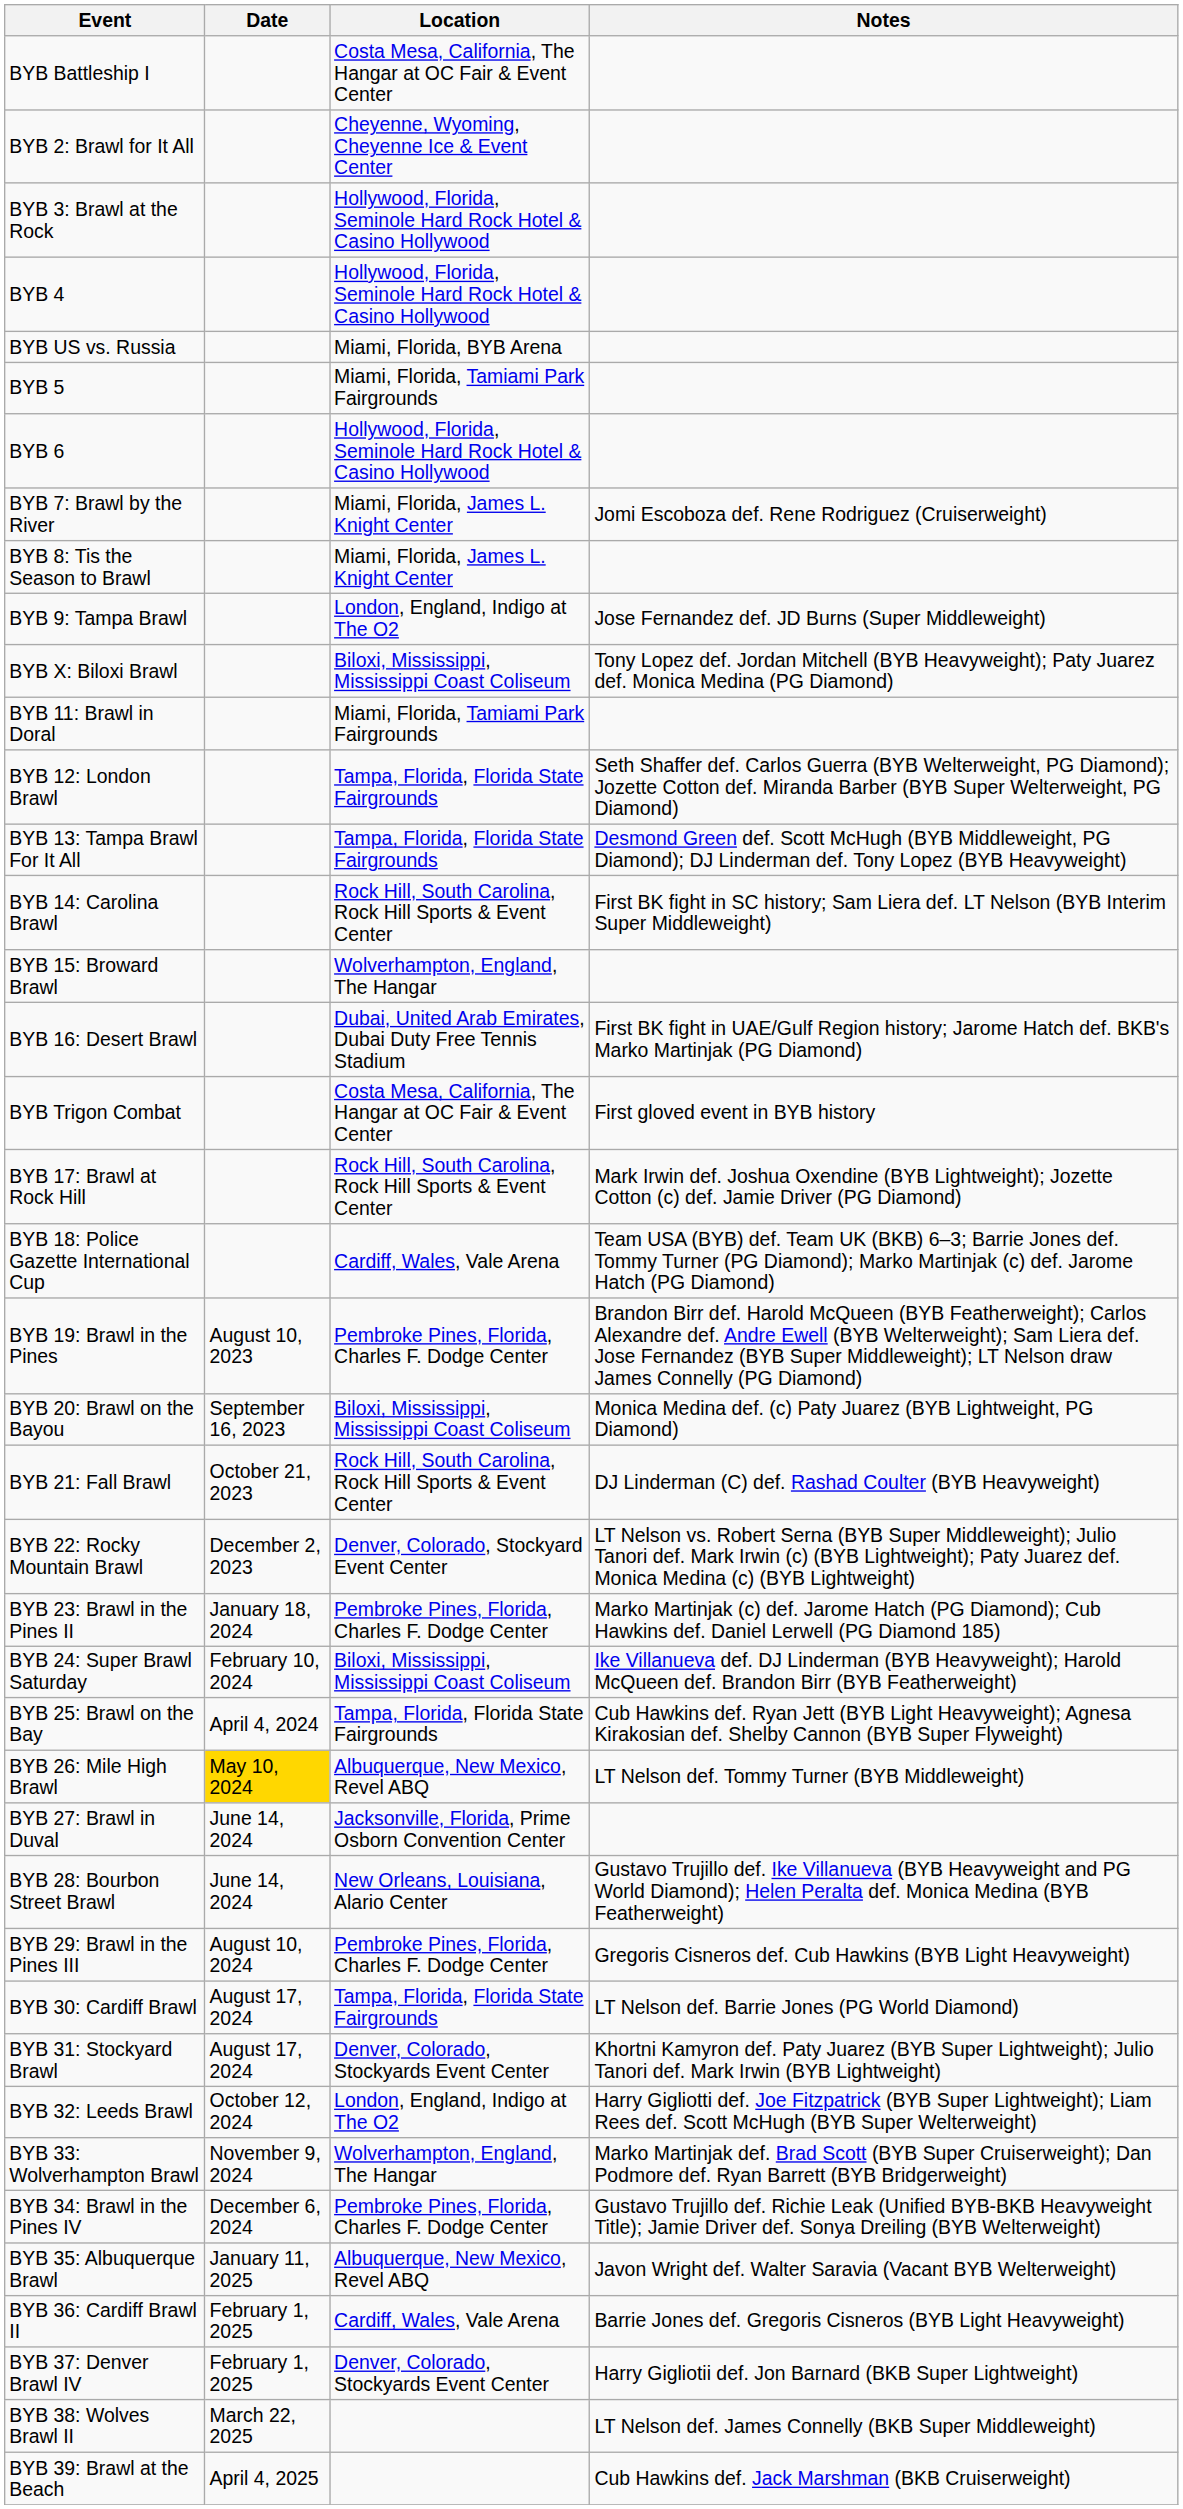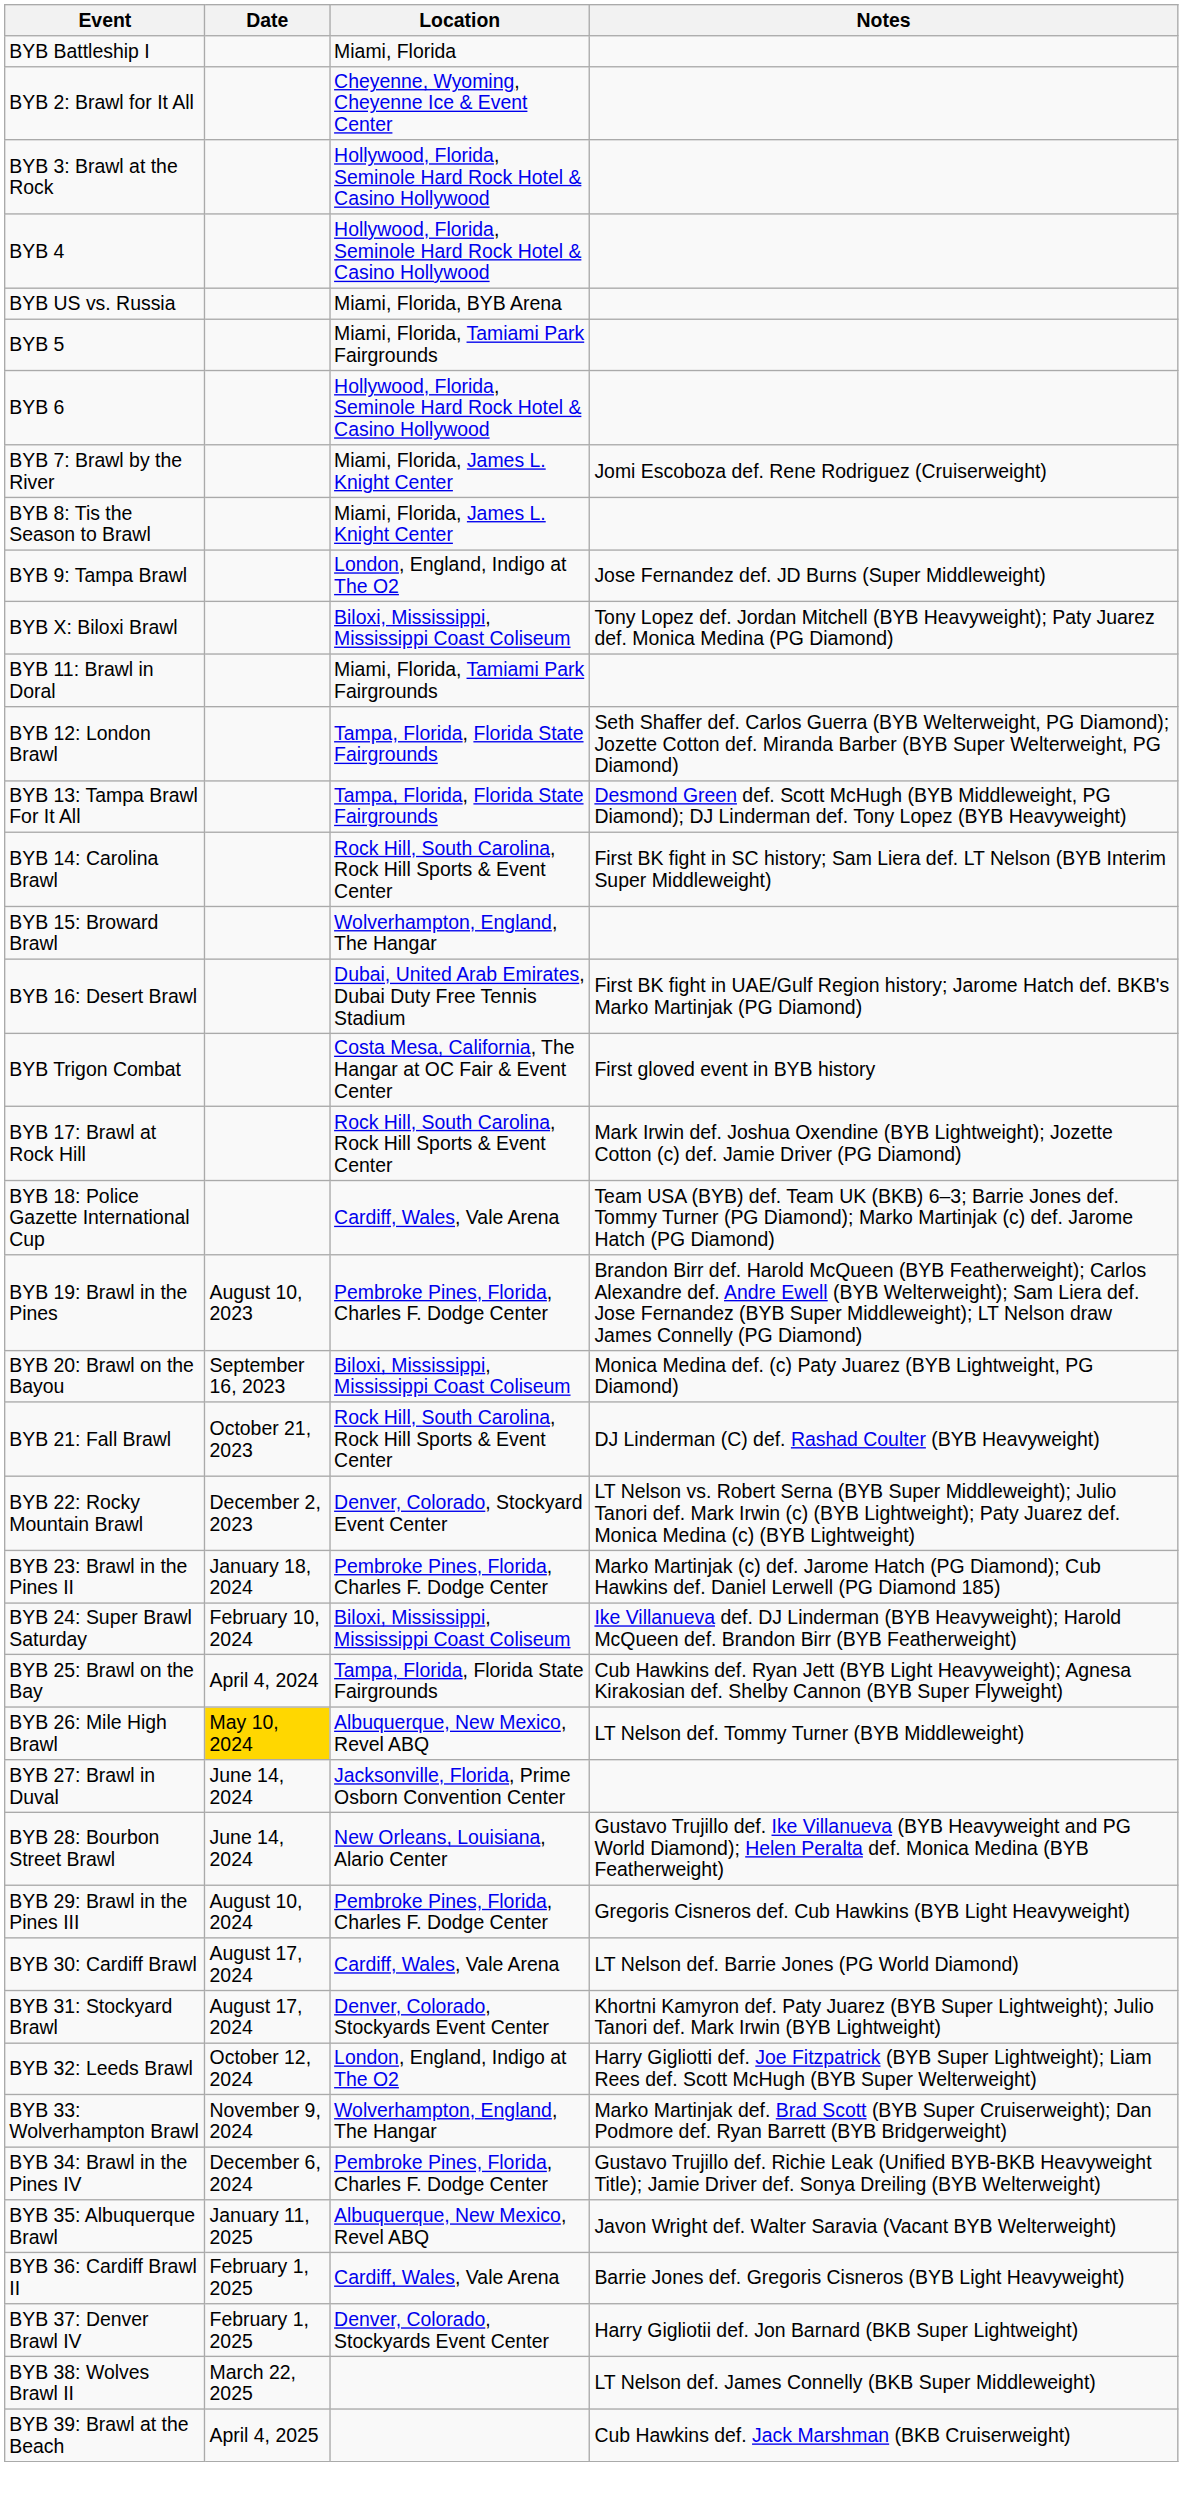 <table class="sortable wikitable " style="font-size:90%;">
 <tr>
 <th scope="col">Event</th>
 <th scope="col">Date</th>
 <th scope="col">Location</th>
 <th scope="col">Notes</th>
 </tr>
 <tr>
 <td>BYB Battleship I</td>
 <td></td>
-<td> <a href='#'>Costa Mesa, California</a>, The Hangar at OC Fair & Event Center</td>
+<td> Miami, Florida</td>
 <td></td>
 </tr>
 <tr>
 <td>BYB 2: Brawl for It All</td>
 <td></td>
 <td> <a href='#'>Cheyenne, Wyoming</a>, <a href='#'>Cheyenne Ice & Event Center</a></td>
 <td></td>
 </tr>
 <tr>
 <td>BYB 3: Brawl at the Rock</td>
 <td></td>
 <td> <a href='#'>Hollywood, Florida</a>, <a href='#'>Seminole Hard Rock Hotel & Casino Hollywood</a></td>
 <td></td>
 </tr>
 <tr>
 <td>BYB 4</td>
 <td></td>
 <td> <a href='#'>Hollywood, Florida</a>, <a href='#'>Seminole Hard Rock Hotel & Casino Hollywood</a></td>
 <td></td>
 </tr>
 <tr>
 <td>BYB US vs. Russia</td>
 <td></td>
 <td> Miami, Florida, BYB Arena</td>
 <td></td>
 </tr>
 <tr>
 <td>BYB 5</td>
 <td></td>
 <td> Miami, Florida, <a href='#'>Tamiami Park</a> Fairgrounds</td>
 <td></td>
 </tr>
 <tr>
 <td>BYB 6</td>
 <td></td>
 <td> <a href='#'>Hollywood, Florida</a>, <a href='#'>Seminole Hard Rock Hotel & Casino Hollywood</a></td>
 </tr>
 <tr>
 <td>BYB 7: Brawl by the River</td>
 <td></td>
 <td> Miami, Florida, <a href='#'>James L. Knight Center</a></td>
 <td>Jomi Escoboza def. Rene Rodriguez (Cruiserweight)</td>
 </tr>
 <tr>
 <td>BYB 8: Tis the Season to Brawl</td>
 <td></td>
 <td> Miami, Florida, <a href='#'>James L. Knight Center</a></td>
 <td></td>
 </tr>
 <tr>
 <td>BYB 9: Tampa Brawl</td>
 <td></td>
 <td> <a href='#'>London</a>, England, Indigo at <a href='#'>The O2</a></td>
 <td>Jose Fernandez def. JD Burns (Super Middleweight)</td>
 </tr>
 <tr>
 <td>BYB X: Biloxi Brawl</td>
 <td></td>
 <td> <a href='#'>Biloxi, Mississippi</a>, <a href='#'>Mississippi Coast Coliseum</a></td>
 <td>Tony Lopez def. Jordan Mitchell (BYB Heavyweight); Paty Juarez def. Monica Medina (PG Diamond)</td>
 </tr>
 <tr>
 <td>BYB 11: Brawl in Doral</td>
 <td></td>
 <td> Miami, Florida, <a href='#'>Tamiami Park</a> Fairgrounds</td>
 <td></td>
 </tr>
 <tr>
 <td>BYB 12: London Brawl</td>
 <td></td>
 <td> <a href='#'>Tampa, Florida</a>, <a href='#'>Florida State Fairgrounds</a></td>
 <td>Seth Shaffer def. Carlos Guerra (BYB Welterweight, PG Diamond); Jozette Cotton def. Miranda Barber (BYB Super Welterweight, PG Diamond)</td>
 </tr>
 <tr>
 <td>BYB 13: Tampa Brawl For It All</td>
 <td></td>
 <td> <a href='#'>Tampa, Florida</a>, <a href='#'>Florida State Fairgrounds</a></td>
 <td><a href='#'>Desmond Green</a> def. Scott McHugh (BYB Middleweight, PG Diamond); DJ Linderman def. Tony Lopez (BYB Heavyweight)</td>
 </tr>
 <tr>
 <td>BYB 14: Carolina Brawl</td>
 <td></td>
 <td> <a href='#'>Rock Hill, South Carolina</a>, Rock Hill Sports & Event Center</td>
 <td>First BK fight in SC history; Sam Liera def. LT Nelson (BYB Interim Super Middleweight)</td>
 </tr>
 <tr>
 <td>BYB 15: Broward Brawl</td>
 <td></td>
 <td> <a href='#'>Wolverhampton, England</a>, The Hangar</td>
 <td></td>
 </tr>
 <tr>
 <td>BYB 16: Desert Brawl</td>
 <td></td>
 <td> <a href='#'>Dubai, United Arab Emirates</a>, Dubai Duty Free Tennis Stadium</td>
 <td>First BK fight in UAE/Gulf Region history; Jarome Hatch def. BKB's Marko Martinjak (PG Diamond)</td>
 </tr>
 <tr>
 <td>BYB Trigon Combat</td>
 <td></td>
 <td> <a href='#'>Costa Mesa, California</a>, The Hangar at OC Fair & Event Center</td>
 <td>First gloved event in BYB history</td>
 </tr>
 <tr>
 <td>BYB 17: Brawl at Rock Hill</td>
 <td></td>
 <td> <a href='#'>Rock Hill, South Carolina</a>, Rock Hill Sports & Event Center</td>
 <td>Mark Irwin def. Joshua Oxendine (BYB Lightweight); Jozette Cotton (c) def. Jamie Driver (PG Diamond)</td>
 </tr>
 <tr>
 <td>BYB 18: Police Gazette International Cup</td>
 <td></td>
 <td> <a href='#'>Cardiff, Wales</a>, Vale Arena</td>
 <td>Team USA (BYB) def. Team UK (BKB) 6–3; Barrie Jones def. Tommy Turner (PG Diamond); Marko Martinjak (c) def. Jarome Hatch (PG Diamond)</td>
 </tr>
 <tr>
 <td>BYB 19: Brawl in the Pines</td>
 <td>August 10, 2023</td>
 <td> <a href='#'>Pembroke Pines, Florida</a>, Charles F. Dodge Center</td>
 <td>Brandon Birr def. Harold McQueen (BYB Featherweight); Carlos Alexandre def. <a href='#'>Andre Ewell</a> (BYB Welterweight); Sam Liera def. Jose Fernandez (BYB Super Middleweight); LT Nelson draw James Connelly (PG Diamond)</td>
 </tr>
 <tr>
 <td>BYB 20: Brawl on the Bayou</td>
 <td>September 16, 2023</td>
 <td> <a href='#'>Biloxi, Mississippi</a>, <a href='#'>Mississippi Coast Coliseum</a></td>
 <td>Monica Medina def. (c) Paty Juarez (BYB Lightweight, PG Diamond)</td>
 </tr>
 <tr>
 <td>BYB 21: Fall Brawl</td>
 <td>October 21, 2023</td>
 <td> <a href='#'>Rock Hill, South Carolina</a>, Rock Hill Sports & Event Center</td>
 <td>DJ Linderman (C) def. <a href='#'>Rashad Coulter</a> (BYB Heavyweight)</td>
 </tr>
 <tr>
 <td>BYB 22: Rocky Mountain Brawl</td>
 <td>December 2, 2023</td>
 <td> <a href='#'>Denver, Colorado</a>, Stockyard Event Center</td>
 <td>LT Nelson vs. Robert Serna (BYB Super Middleweight); Julio Tanori def. Mark Irwin (c) (BYB Lightweight); Paty Juarez def. Monica Medina (c) (BYB Lightweight)</td>
 </tr>
 <tr>
 <td>BYB 23: Brawl in the Pines II</td>
 <td>January 18, 2024</td>
 <td> <a href='#'>Pembroke Pines, Florida</a>, Charles F. Dodge Center</td>
 <td>Marko Martinjak (c) def. Jarome Hatch (PG Diamond); Cub Hawkins def. Daniel Lerwell (PG Diamond 185)</td>
 </tr>
 <tr>
 <td>BYB 24: Super Brawl Saturday</td>
 <td>February 10, 2024</td>
 <td> <a href='#'>Biloxi, Mississippi</a>, <a href='#'>Mississippi Coast Coliseum</a></td>
 <td><a href='#'>Ike Villanueva</a> def. DJ Linderman (BYB Heavyweight); Harold McQueen def. Brandon Birr (BYB Featherweight)</td>
 </tr>
 <tr>
 <td>BYB 25: Brawl on the Bay</td>
 <td>April 4, 2024</td>
 <td> <a href='#'>Tampa, Florida</a>, Florida State Fairgrounds</td>
 <td>Cub Hawkins def. Ryan Jett (BYB Light Heavyweight); Agnesa Kirakosian def. Shelby Cannon (BYB Super Flyweight)</td>
 </tr>
 <tr>
 <td>BYB 26: Mile High Brawl</td>
 <td style="background: gold;">May 10, 2024</td>
 <td> <a href='#'>Albuquerque, New Mexico</a>, Revel ABQ</td>
 <td>LT Nelson def. Tommy Turner (BYB Middleweight)</td>
 </tr>
 <tr>
 <td>BYB 27: Brawl in Duval</td>
 <td>June 14, 2024</td>
 <td> <a href='#'>Jacksonville, Florida</a>, Prime Osborn Convention Center</td>
 <td></td>
 </tr>
 <tr>
 <td>BYB 28: Bourbon Street Brawl</td>
 <td>June 14, 2024</td>
 <td> <a href='#'>New Orleans, Louisiana</a>, Alario Center</td>
 <td>Gustavo Trujillo def. <a href='#'>Ike Villanueva</a> (BYB Heavyweight and PG World Diamond); <a href='#'>Helen Peralta</a> def. Monica Medina (BYB Featherweight)</td>
 </tr>
 <tr>
 <td>BYB 29: Brawl in the Pines III</td>
 <td>August 10, 2024</td>
 <td> <a href='#'>Pembroke Pines, Florida</a>, Charles F. Dodge Center</td>
 <td>Gregoris Cisneros def. Cub Hawkins (BYB Light Heavyweight)</td>
 </tr>
 <tr>
 <td>BYB 30: Cardiff Brawl</td>
 <td>August 17, 2024</td>
-<td> <a href='#'>Tampa, Florida</a>, <a href='#'>Florida State Fairgrounds</a></td>
+<td> <a href='#'>Cardiff, Wales</a>, Vale Arena</td>
 <td>LT Nelson def. Barrie Jones (PG World Diamond)</td>
 </tr>
 <tr>
 <td>BYB 31: Stockyard Brawl</td>
 <td>August 17, 2024</td>
 <td> <a href='#'>Denver, Colorado</a>, Stockyards Event Center</td>
 <td>Khortni Kamyron def. Paty Juarez (BYB Super Lightweight); Julio Tanori def. Mark Irwin (BYB Lightweight)</td>
 </tr>
 <tr>
 <td>BYB 32: Leeds Brawl</td>
 <td>October 12, 2024</td>
 <td> <a href='#'>London</a>, England, Indigo at <a href='#'>The O2</a></td>
 <td>Harry Gigliotti def. <a href='#'>Joe Fitzpatrick</a> (BYB Super Lightweight); Liam Rees def. Scott McHugh (BYB Super Welterweight)</td>
 </tr>
 <tr>
 <td>BYB 33: Wolverhampton Brawl</td>
 <td>November 9, 2024</td>
 <td> <a href='#'>Wolverhampton, England</a>, The Hangar</td>
 <td>Marko Martinjak def. <a href='#'>Brad Scott</a> (BYB Super Cruiserweight); Dan Podmore def. Ryan Barrett (BYB Bridgerweight)</td>
 </tr>
 <tr>
 <td>BYB 34: Brawl in the Pines IV</td>
 <td>December 6, 2024</td>
 <td> <a href='#'>Pembroke Pines, Florida</a>, Charles F. Dodge Center</td>
 <td>Gustavo Trujillo def. Richie Leak (Unified BYB-BKB Heavyweight Title); Jamie Driver def. Sonya Dreiling (BYB Welterweight)</td>
 </tr>
 <tr>
 <td>BYB 35: Albuquerque Brawl</td>
 <td>January 11, 2025</td>
 <td> <a href='#'>Albuquerque, New Mexico</a>, Revel ABQ</td>
 <td>Javon Wright def. Walter Saravia (Vacant BYB Welterweight)</td>
 </tr>
 <tr>
 <td>BYB 36: Cardiff Brawl II</td>
 <td>February 1, 2025</td>
 <td> <a href='#'>Cardiff, Wales</a>, Vale Arena</td>
 <td>Barrie Jones def. Gregoris Cisneros (BYB Light Heavyweight)</td>
 </tr>
 <tr>
 <td>BYB 37: Denver Brawl IV</td>
 <td>February 1, 2025</td>
 <td> <a href='#'>Denver, Colorado</a>, Stockyards Event Center</td>
 <td>Harry Gigliotii def. Jon Barnard (BKB Super Lightweight)</td>
 </tr>
 <tr>
 <td>BYB 38: Wolves Brawl II</td>
 <td>March 22, 2025</td>
 <td></td>
 <td>LT Nelson def. James Connelly (BKB Super Middleweight)</td>
 </tr>
 <tr>
 <td>BYB 39: Brawl at the Beach</td>
 <td>April 4, 2025</td>
 <td></td>
 <td>Cub Hawkins def. <a href='#'>Jack Marshman</a> (BKB Cruiserweight)</td>
 </tr>
 </table>
